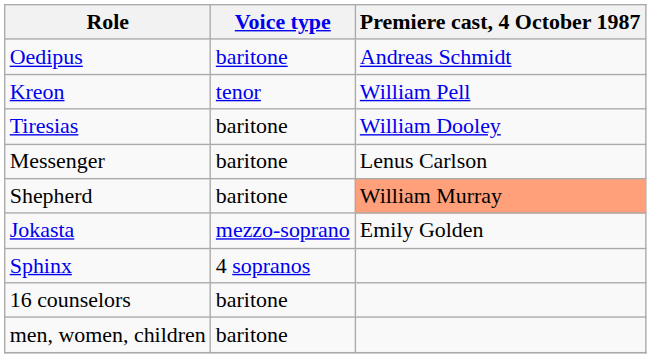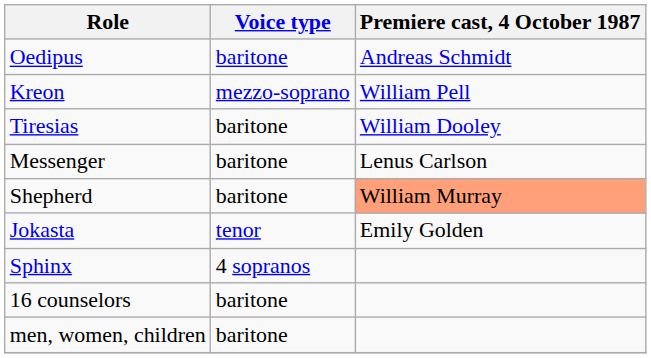 <table class="wikitable">
 <tr>
 <th>Role</th>
 <th><a href='#'>Voice type</a></th>
 <th>Premiere cast, 4 October 1987</th>
 </tr>
 <tr>
 <td><a href='#'>Oedipus</a></td>
 <td><a href='#'>baritone</a></td>
 <td><a href='#'>Andreas Schmidt</a></td>
 </tr>
 <tr>
 <td><a href='#'>Kreon</a></td>
-<td><a href='#'>tenor</a></td>
+<td><a href='#'>mezzo-soprano</a></td>
 <td><a href='#'>William Pell</a></td>
 </tr>
 <tr>
 <td><a href='#'>Tiresias</a></td>
 <td>baritone</td>
 <td><a href='#'>William Dooley</a></td>
 </tr>
 <tr>
 <td>Messenger</td>
 <td>baritone</td>
 <td>Lenus Carlson</td>
 </tr>
 <tr>
 <td>Shepherd</td>
 <td>baritone</td>
 <td style="background: lightsalmon;">William Murray</td>
 </tr>
 <tr>
 <td><a href='#'>Jokasta</a></td>
-<td><a href='#'>mezzo-soprano</a></td>
+<td><a href='#'>tenor</a></td>
 <td>Emily Golden</td>
 </tr>
 <tr>
 <td><a href='#'>Sphinx</a></td>
 <td>4 <a href='#'>sopranos</a></td>
 <td></td>
 </tr>
 <tr>
 <td>16 counselors</td>
 <td>baritone</td>
 <td></td>
 </tr>
 <tr>
 <td>men, women, children</td>
 <td>baritone</td>
 <td></td>
 </tr>
 <tr>
 </tr>
 </table>
